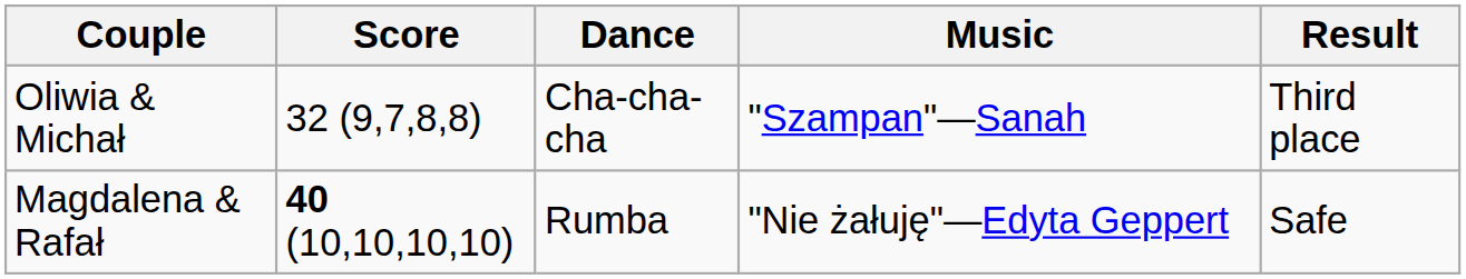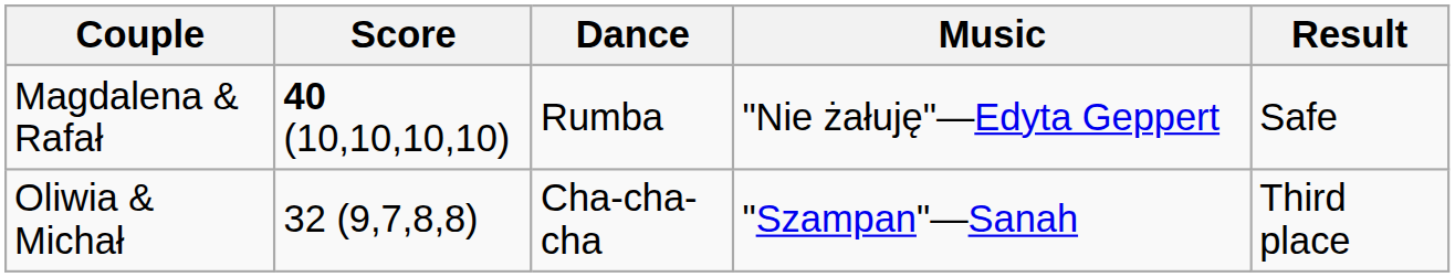 <table class="wikitable">
 <tr>
 <th style="width:150px;">Couple</th>
 <th style="width:110px;">Score</th>
 <th style="width:120px;">Dance</th>
 <th style="width:400px;">Music</th>
 <th style="width:120px;">Result</th>
 </tr>
 <tr>
+<td>Magdalena & Rafał</td>
+<td><strong>40</strong> (10,10,10,10)</td>
+<td>Rumba</td>
+<td>"Nie żałuję"—<a href='#'>Edyta Geppert</a></td>
+<td>Safe</td>
+</tr>
+<tr>
 <td>Oliwia & Michał</td>
 <td>32 (9,7,8,8)</td>
 <td>Cha-cha-cha</td>
 <td>"<a href='#'>Szampan</a>"—<a href='#'>Sanah</a></td>
 <td>Third place</td>
 </tr>
-<tr>
-<td>Magdalena & Rafał</td>
-<td><strong>40</strong> (10,10,10,10)</td>
-<td>Rumba</td>
-<td>"Nie żałuję"—<a href='#'>Edyta Geppert</a></td>
-<td>Safe</td>
-</tr>
 </table>
